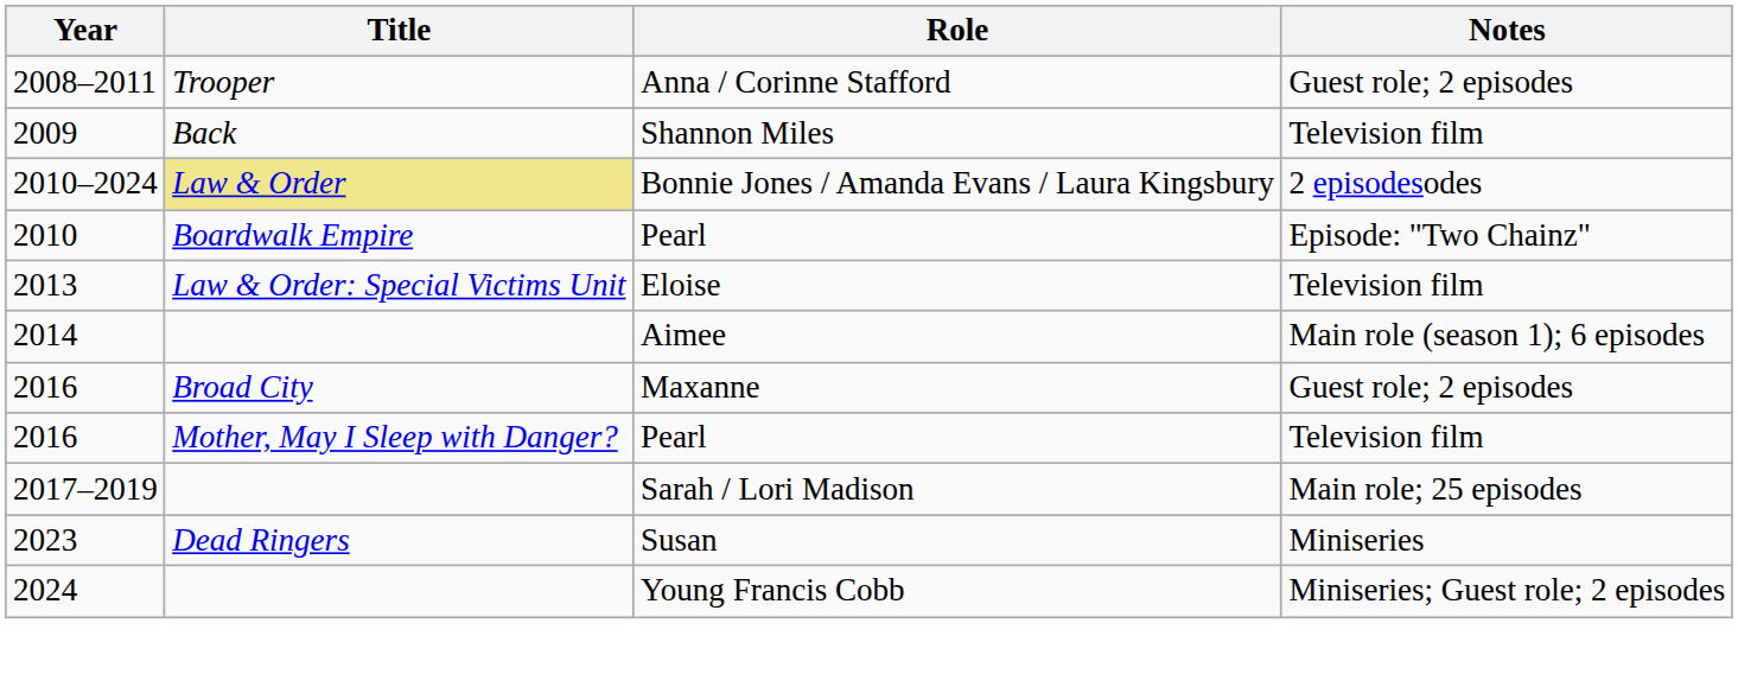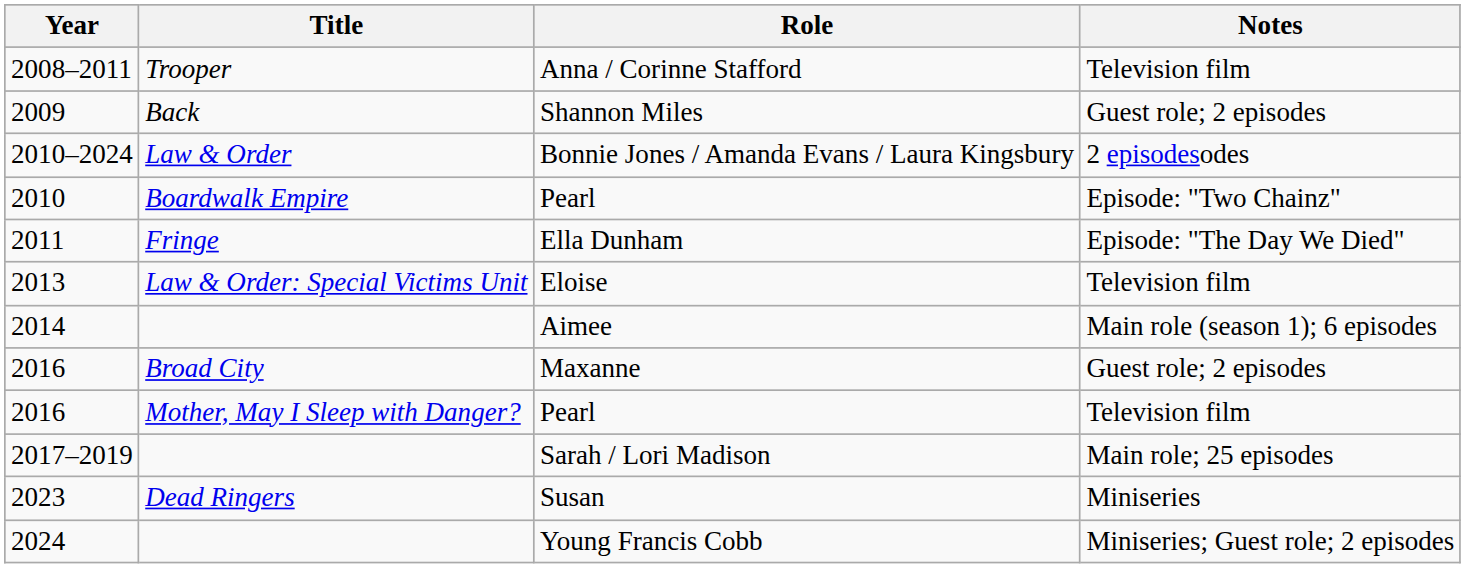 <table class="wikitable sortable">
 <tr>
 <th>Year</th>
 <th>Title</th>
 <th>Role</th>
 <th class="unsortable">Notes</th>
 </tr>
 <tr>
 <td>2008–2011</td>
 <td><em>Trooper</em></td>
 <td>Anna / Corinne Stafford</td>
-<td>Guest role; 2 episodes</td>
+<td>Television film</td>
 </tr>
 <tr>
 <td>2009</td>
 <td><em>Back</em></td>
 <td>Shannon Miles</td>
-<td>Television film</td>
+<td>Guest role; 2 episodes</td>
 </tr>
 <tr>
 <td>2010–2024</td>
-<td style="background: khaki;"><em><a href='#'>Law & Order</a></em></td>
+<td><em><a href='#'>Law & Order</a></em></td>
 <td>Bonnie Jones / Amanda Evans / Laura Kingsbury</td>
 <td>2 <a href='#'>episodes</a>odes</td>
 </tr>
 <tr>
 <td>2010</td>
 <td><em><a href='#'>Boardwalk Empire</a></em></td>
 <td>Pearl</td>
 <td>Episode: "Two Chainz"</td>
+</tr>
+<tr>
+<td>2011</td>
+<td><em><a href='#'>Fringe</a></em></td>
+<td>Ella Dunham</td>
+<td>Episode: "The Day We Died"</td>
 </tr>
 <tr>
 <td>2013</td>
 <td><em><a href='#'>Law & Order: Special Victims Unit</a></em></td>
 <td>Eloise</td>
 <td>Television film</td>
 </tr>
 <tr>
 <td>2014</td>
 <td><em></em></td>
 <td>Aimee</td>
 <td>Main role (season 1); 6 episodes</td>
 </tr>
 <tr>
 <td>2016</td>
 <td><em><a href='#'>Broad City</a></em></td>
 <td>Maxanne</td>
 <td>Guest role; 2 episodes</td>
 </tr>
 <tr>
 <td>2016</td>
 <td><em><a href='#'>Mother, May I Sleep with Danger?</a></em></td>
 <td>Pearl</td>
 <td>Television film</td>
 </tr>
 <tr>
 <td>2017–2019</td>
 <td><em></em></td>
 <td>Sarah / Lori Madison</td>
 <td>Main role; 25 episodes</td>
 </tr>
 <tr>
 <td>2023</td>
 <td><em><a href='#'>Dead Ringers</a></em></td>
 <td>Susan</td>
 <td>Miniseries</td>
 </tr>
 <tr>
 <td>2024</td>
 <td><em></em></td>
 <td>Young Francis Cobb</td>
 <td>Miniseries; Guest role; 2 episodes</td>
 </tr>
 </table>
